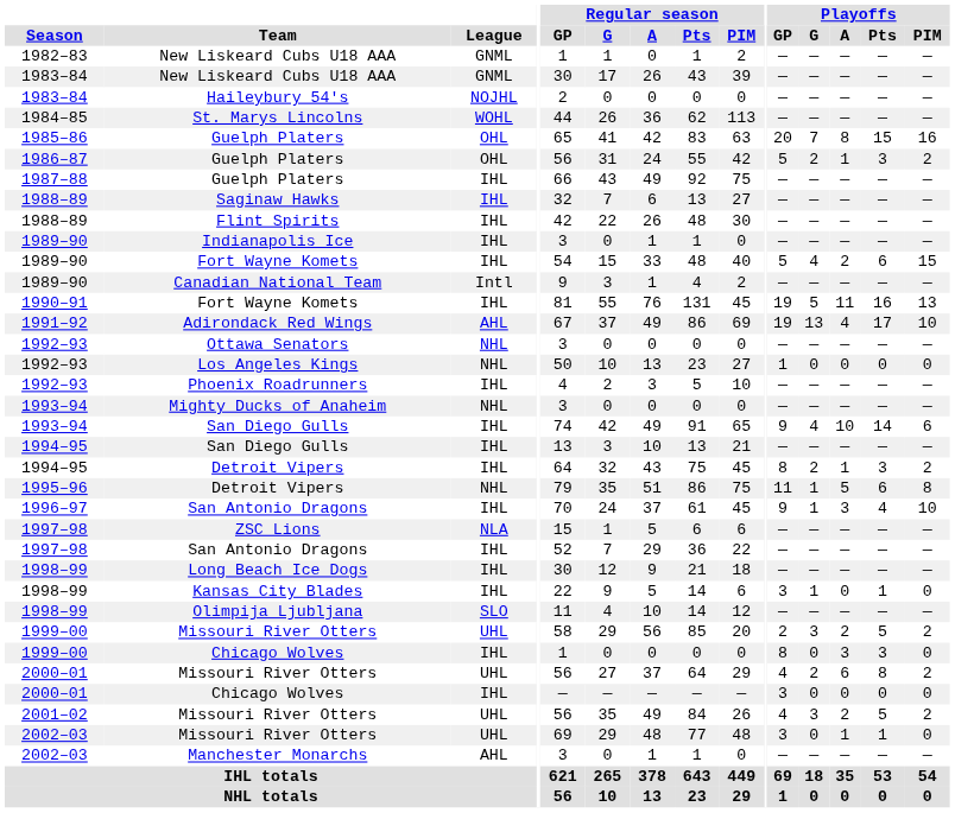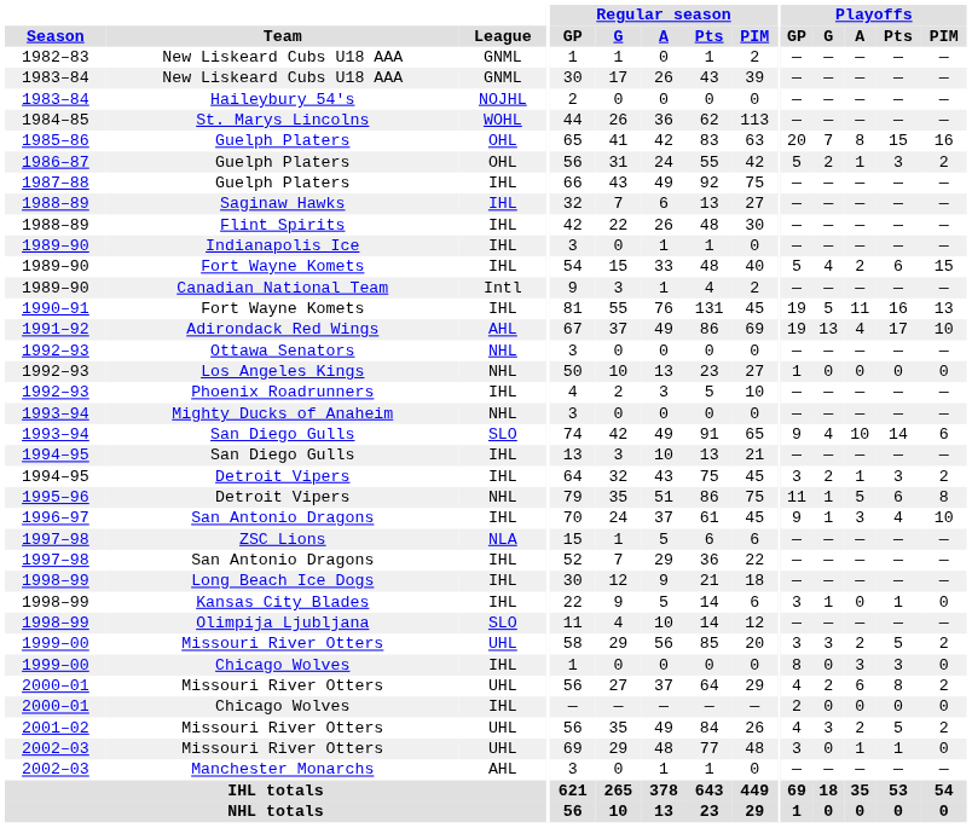 <table border="0" cellpadding="1" cellspacing="0" style="text-align:center; width:60em">
 <tr bgcolor="#e0e0e0">
 <th colspan="3" bgcolor="#ffffff"></th>
 <th rowspan="100" bgcolor="#ffffff"></th>
 <th colspan="5"><a href='#'>Regular season</a></th>
 <th rowspan="100" bgcolor="#ffffff"></th>
 <th colspan="5"><a href='#'>Playoffs</a></th>
 </tr>
 <tr bgcolor="#e0e0e0">
 <th><a href='#'>Season</a></th>
 <th>Team</th>
 <th>League</th>
 <th>GP</th>
 <th><a href='#'>G</a></th>
 <th><a href='#'>A</a></th>
 <th><a href='#'>Pts</a></th>
 <th><a href='#'>PIM</a></th>
 <th>GP</th>
 <th>G</th>
 <th>A</th>
 <th>Pts</th>
 <th>PIM</th>
 </tr>
 <tr>
 <td>1982–83</td>
 <td>New Liskeard Cubs U18 AAA</td>
 <td>GNML</td>
 <td>1</td>
 <td>1</td>
 <td>0</td>
 <td>1</td>
 <td>2</td>
 <td>—</td>
 <td>—</td>
 <td>—</td>
 <td>—</td>
 <td>—</td>
 </tr>
 <tr bgcolor="#f0f0f0">
 <td>1983–84</td>
 <td>New Liskeard Cubs U18 AAA</td>
 <td>GNML</td>
 <td>30</td>
 <td>17</td>
 <td>26</td>
 <td>43</td>
 <td>39</td>
 <td>—</td>
 <td>—</td>
 <td>—</td>
 <td>—</td>
 <td>—</td>
 </tr>
 <tr>
 <td><a href='#'>1983–84</a></td>
 <td><a href='#'>Haileybury 54's</a></td>
 <td><a href='#'>NOJHL</a></td>
 <td>2</td>
 <td>0</td>
 <td>0</td>
 <td>0</td>
 <td>0</td>
 <td>—</td>
 <td>—</td>
 <td>—</td>
 <td>—</td>
 <td>—</td>
 </tr>
 <tr bgcolor="#f0f0f0">
 <td>1984–85</td>
 <td><a href='#'>St. Marys Lincolns</a></td>
 <td><a href='#'>WOHL</a></td>
 <td>44</td>
 <td>26</td>
 <td>36</td>
 <td>62</td>
 <td>113</td>
 <td>—</td>
 <td>—</td>
 <td>—</td>
 <td>—</td>
 <td>—</td>
 </tr>
 <tr>
 <td><a href='#'>1985–86</a></td>
 <td><a href='#'>Guelph Platers</a></td>
 <td><a href='#'>OHL</a></td>
 <td>65</td>
 <td>41</td>
 <td>42</td>
 <td>83</td>
 <td>63</td>
 <td>20</td>
 <td>7</td>
 <td>8</td>
 <td>15</td>
 <td>16</td>
 </tr>
 <tr bgcolor="#f0f0f0">
 <td><a href='#'>1986–87</a></td>
 <td>Guelph Platers</td>
 <td>OHL</td>
 <td>56</td>
 <td>31</td>
 <td>24</td>
 <td>55</td>
 <td>42</td>
 <td>5</td>
 <td>2</td>
 <td>1</td>
 <td>3</td>
 <td>2</td>
 </tr>
 <tr>
 <td><a href='#'>1987–88</a></td>
 <td>Guelph Platers</td>
 <td>IHL</td>
 <td>66</td>
 <td>43</td>
 <td>49</td>
 <td>92</td>
 <td>75</td>
 <td>—</td>
 <td>—</td>
 <td>—</td>
 <td>—</td>
 <td>—</td>
 </tr>
 <tr bgcolor="#f0f0f0">
 <td><a href='#'>1988–89</a></td>
 <td><a href='#'>Saginaw Hawks</a></td>
 <td><a href='#'>IHL</a></td>
 <td>32</td>
 <td>7</td>
 <td>6</td>
 <td>13</td>
 <td>27</td>
 <td>—</td>
 <td>—</td>
 <td>—</td>
 <td>—</td>
 <td>—</td>
 </tr>
 <tr>
 <td>1988–89</td>
 <td><a href='#'>Flint Spirits</a></td>
 <td>IHL</td>
 <td>42</td>
 <td>22</td>
 <td>26</td>
 <td>48</td>
 <td>30</td>
 <td>—</td>
 <td>—</td>
 <td>—</td>
 <td>—</td>
 <td>—</td>
 </tr>
 <tr bgcolor="#f0f0f0">
 <td><a href='#'>1989–90</a></td>
 <td><a href='#'>Indianapolis Ice</a></td>
 <td>IHL</td>
 <td>3</td>
 <td>0</td>
 <td>1</td>
 <td>1</td>
 <td>0</td>
 <td>—</td>
 <td>—</td>
 <td>—</td>
 <td>—</td>
 <td>—</td>
 </tr>
 <tr>
 <td>1989–90</td>
 <td><a href='#'>Fort Wayne Komets</a></td>
 <td>IHL</td>
 <td>54</td>
 <td>15</td>
 <td>33</td>
 <td>48</td>
 <td>40</td>
 <td>5</td>
 <td>4</td>
 <td>2</td>
 <td>6</td>
 <td>15</td>
 </tr>
 <tr bgcolor="#f0f0f0">
 <td>1989–90</td>
 <td><a href='#'>Canadian National Team</a></td>
 <td>Intl</td>
 <td>9</td>
 <td>3</td>
 <td>1</td>
 <td>4</td>
 <td>2</td>
 <td>—</td>
 <td>—</td>
 <td>—</td>
 <td>—</td>
 <td>—</td>
 </tr>
 <tr>
 <td><a href='#'>1990–91</a></td>
 <td>Fort Wayne Komets</td>
 <td>IHL</td>
 <td>81</td>
 <td>55</td>
 <td>76</td>
 <td>131</td>
 <td>45</td>
 <td>19</td>
 <td>5</td>
 <td>11</td>
 <td>16</td>
 <td>13</td>
 </tr>
 <tr bgcolor="#f0f0f0">
 <td><a href='#'>1991–92</a></td>
 <td><a href='#'>Adirondack Red Wings</a></td>
 <td><a href='#'>AHL</a></td>
 <td>67</td>
 <td>37</td>
 <td>49</td>
 <td>86</td>
 <td>69</td>
 <td>19</td>
 <td>13</td>
 <td>4</td>
 <td>17</td>
 <td>10</td>
 </tr>
 <tr>
 <td><a href='#'>1992–93</a></td>
 <td><a href='#'>Ottawa Senators</a></td>
 <td><a href='#'>NHL</a></td>
 <td>3</td>
 <td>0</td>
 <td>0</td>
 <td>0</td>
 <td>0</td>
 <td>—</td>
 <td>—</td>
 <td>—</td>
 <td>—</td>
 <td>—</td>
 </tr>
 <tr bgcolor="#f0f0f0">
 <td>1992–93</td>
 <td><a href='#'>Los Angeles Kings</a></td>
 <td>NHL</td>
 <td>50</td>
 <td>10</td>
 <td>13</td>
 <td>23</td>
 <td>27</td>
 <td>1</td>
 <td>0</td>
 <td>0</td>
 <td>0</td>
 <td>0</td>
 </tr>
 <tr>
 <td><a href='#'>1992–93</a></td>
 <td><a href='#'>Phoenix Roadrunners</a></td>
 <td>IHL</td>
 <td>4</td>
 <td>2</td>
 <td>3</td>
 <td>5</td>
 <td>10</td>
 <td>—</td>
 <td>—</td>
 <td>—</td>
 <td>—</td>
 <td>—</td>
 </tr>
 <tr bgcolor="#f0f0f0">
 <td><a href='#'>1993–94</a></td>
 <td><a href='#'>Mighty Ducks of Anaheim</a></td>
 <td>NHL</td>
 <td>3</td>
 <td>0</td>
 <td>0</td>
 <td>0</td>
 <td>0</td>
 <td>—</td>
 <td>—</td>
 <td>—</td>
 <td>—</td>
 <td>—</td>
 </tr>
 <tr>
 <td><a href='#'>1993–94</a></td>
 <td><a href='#'>San Diego Gulls</a></td>
-<td>IHL</td>
+<td><a href='#'>SLO</a></td>
 <td>74</td>
 <td>42</td>
 <td>49</td>
 <td>91</td>
 <td>65</td>
 <td>9</td>
 <td>4</td>
 <td>10</td>
 <td>14</td>
 <td>6</td>
 </tr>
 <tr bgcolor="#f0f0f0">
 <td><a href='#'>1994–95</a></td>
 <td>San Diego Gulls</td>
 <td>IHL</td>
 <td>13</td>
 <td>3</td>
 <td>10</td>
 <td>13</td>
 <td>21</td>
 <td>—</td>
 <td>—</td>
 <td>—</td>
 <td>—</td>
 <td>—</td>
 </tr>
 <tr>
 <td>1994–95</td>
 <td><a href='#'>Detroit Vipers</a></td>
 <td>IHL</td>
 <td>64</td>
 <td>32</td>
 <td>43</td>
 <td>75</td>
 <td>45</td>
-<td>8</td>
+<td>3</td>
 <td>2</td>
 <td>1</td>
 <td>3</td>
 <td>2</td>
 </tr>
 <tr bgcolor="#f0f0f0">
 <td><a href='#'>1995–96</a></td>
 <td>Detroit Vipers</td>
 <td>NHL</td>
 <td>79</td>
 <td>35</td>
 <td>51</td>
 <td>86</td>
 <td>75</td>
 <td>11</td>
 <td>1</td>
 <td>5</td>
 <td>6</td>
 <td>8</td>
 </tr>
 <tr>
 <td><a href='#'>1996–97</a></td>
 <td><a href='#'>San Antonio Dragons</a></td>
 <td>IHL</td>
 <td>70</td>
 <td>24</td>
 <td>37</td>
 <td>61</td>
 <td>45</td>
 <td>9</td>
 <td>1</td>
 <td>3</td>
 <td>4</td>
 <td>10</td>
 </tr>
 <tr bgcolor="#f0f0f0">
 <td><a href='#'>1997–98</a></td>
 <td><a href='#'>ZSC Lions</a></td>
 <td><a href='#'>NLA</a></td>
 <td>15</td>
 <td>1</td>
 <td>5</td>
 <td>6</td>
 <td>6</td>
 <td>—</td>
 <td>—</td>
 <td>—</td>
 <td>—</td>
 <td>—</td>
 </tr>
 <tr>
 <td><a href='#'>1997–98</a></td>
 <td>San Antonio Dragons</td>
 <td>IHL</td>
 <td>52</td>
 <td>7</td>
 <td>29</td>
 <td>36</td>
 <td>22</td>
 <td>—</td>
 <td>—</td>
 <td>—</td>
 <td>—</td>
 <td>—</td>
 </tr>
 <tr bgcolor="#f0f0f0">
 <td><a href='#'>1998–99</a></td>
 <td><a href='#'>Long Beach Ice Dogs</a></td>
 <td>IHL</td>
 <td>30</td>
 <td>12</td>
 <td>9</td>
 <td>21</td>
 <td>18</td>
 <td>—</td>
 <td>—</td>
 <td>—</td>
 <td>—</td>
 <td>—</td>
 </tr>
 <tr>
 <td>1998–99</td>
 <td><a href='#'>Kansas City Blades</a></td>
 <td>IHL</td>
 <td>22</td>
 <td>9</td>
 <td>5</td>
 <td>14</td>
 <td>6</td>
 <td>3</td>
 <td>1</td>
 <td>0</td>
 <td>1</td>
 <td>0</td>
 </tr>
 <tr bgcolor="#f0f0f0">
 <td><a href='#'>1998–99</a></td>
 <td><a href='#'>Olimpija Ljubljana</a></td>
 <td><a href='#'>SLO</a></td>
 <td>11</td>
 <td>4</td>
 <td>10</td>
 <td>14</td>
 <td>12</td>
 <td>—</td>
 <td>—</td>
 <td>—</td>
 <td>—</td>
 <td>—</td>
 </tr>
 <tr>
 <td><a href='#'>1999–00</a></td>
 <td><a href='#'>Missouri River Otters</a></td>
 <td><a href='#'>UHL</a></td>
 <td>58</td>
 <td>29</td>
 <td>56</td>
 <td>85</td>
 <td>20</td>
-<td>2</td>
+<td>3</td>
 <td>3</td>
 <td>2</td>
 <td>5</td>
 <td>2</td>
 </tr>
 <tr bgcolor="#f0f0f0">
 <td><a href='#'>1999–00</a></td>
 <td><a href='#'>Chicago Wolves</a></td>
 <td>IHL</td>
 <td>1</td>
 <td>0</td>
 <td>0</td>
 <td>0</td>
 <td>0</td>
 <td>8</td>
 <td>0</td>
 <td>3</td>
 <td>3</td>
 <td>0</td>
 </tr>
 <tr>
 <td><a href='#'>2000–01</a></td>
 <td>Missouri River Otters</td>
 <td>UHL</td>
 <td>56</td>
 <td>27</td>
 <td>37</td>
 <td>64</td>
 <td>29</td>
 <td>4</td>
 <td>2</td>
 <td>6</td>
 <td>8</td>
 <td>2</td>
 </tr>
 <tr bgcolor="#f0f0f0">
 <td><a href='#'>2000–01</a></td>
 <td>Chicago Wolves</td>
 <td>IHL</td>
 <td>—</td>
 <td>—</td>
 <td>—</td>
 <td>—</td>
 <td>—</td>
-<td>3</td>
+<td>2</td>
 <td>0</td>
 <td>0</td>
 <td>0</td>
 <td>0</td>
 </tr>
 <tr>
 <td><a href='#'>2001–02</a></td>
 <td>Missouri River Otters</td>
 <td>UHL</td>
 <td>56</td>
 <td>35</td>
 <td>49</td>
 <td>84</td>
 <td>26</td>
 <td>4</td>
 <td>3</td>
 <td>2</td>
 <td>5</td>
 <td>2</td>
 </tr>
 <tr bgcolor="#f0f0f0">
 <td><a href='#'>2002–03</a></td>
 <td>Missouri River Otters</td>
 <td>UHL</td>
 <td>69</td>
 <td>29</td>
 <td>48</td>
 <td>77</td>
 <td>48</td>
 <td>3</td>
 <td>0</td>
 <td>1</td>
 <td>1</td>
 <td>0</td>
 </tr>
 <tr>
 <td><a href='#'>2002–03</a></td>
 <td><a href='#'>Manchester Monarchs</a></td>
 <td>AHL</td>
 <td>3</td>
 <td>0</td>
 <td>1</td>
 <td>1</td>
 <td>0</td>
 <td>—</td>
 <td>—</td>
 <td>—</td>
 <td>—</td>
 <td>—</td>
 </tr>
 <tr bgcolor="#e0e0e0">
 <th colspan="3">IHL totals</th>
 <th>621</th>
 <th>265</th>
 <th>378</th>
 <th>643</th>
 <th>449</th>
 <th>69</th>
 <th>18</th>
 <th>35</th>
 <th>53</th>
 <th>54</th>
 </tr>
 <tr bgcolor="#e0e0e0">
 <th colspan="3">NHL totals</th>
 <th>56</th>
 <th>10</th>
 <th>13</th>
 <th>23</th>
 <th>29</th>
 <th>1</th>
 <th>0</th>
 <th>0</th>
 <th>0</th>
 <th>0</th>
 </tr>
 </table>
